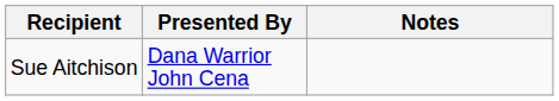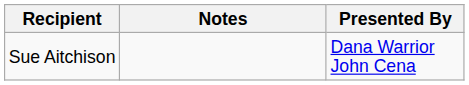 <table class="wikitable sortable" style="font-size: 95%">
 <tr>
 <th style="width:25%;">Recipient<br></th>
+<th class="unsortable">Notes</th>
 <th style="width:30%;">Presented By</th>
-<th class="unsortable">Notes</th>
 </tr>
 <tr>
 <td>Sue Aitchison</td>
+<td></td>
 <td><a href='#'>Dana Warrior</a><br><a href='#'>John Cena</a></td>
-<td></td>
 </tr>
 </table>
